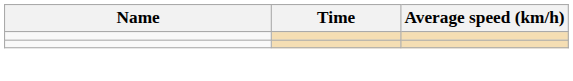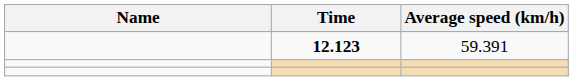 <table class="wikitable" style="text-align:center;">
 <tr>
 <th style="width:15em">Name</th>
 <th style="width:7em">Time</th>
 <th>Average speed (km/h)</th>
+</tr>
+<tr>
+<td align=left></td>
+<td><strong>12.123</strong></td>
+<td>59.391</td>
 </tr>
 <tr>
 <td align=left></td>
 <td bgcolor=wheat></td>
 <td bgcolor=wheat></td>
 </tr>
 <tr>
 <td align=left></td>
 <td bgcolor=wheat></td>
 <td bgcolor=wheat></td>
 </tr>
 </table>
